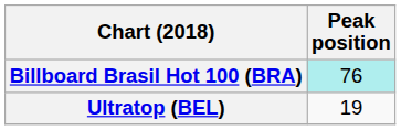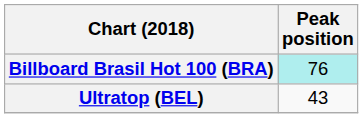 <table class="wikitable sortable plainrowheaders" style="text-align:center">
 <tr>
 <th scope="col">Chart (2018)</th>
 <th scope="col">Peak<br>position</th>
 </tr>
 <tr>
 <th scope="row"><a href='#'>Billboard Brasil Hot 100</a> (<a href='#'>BRA</a>)</th>
 <td style="background: paleturquoise;">76</td>
 </tr>
 <tr>
 <th scope="row"><a href='#'>Ultratop</a> (<a href='#'>BEL</a>)<br></th>
-<td>19</td>
+<td>43</td>
 </tr>
 <tr>
 </tr>
 </table>
